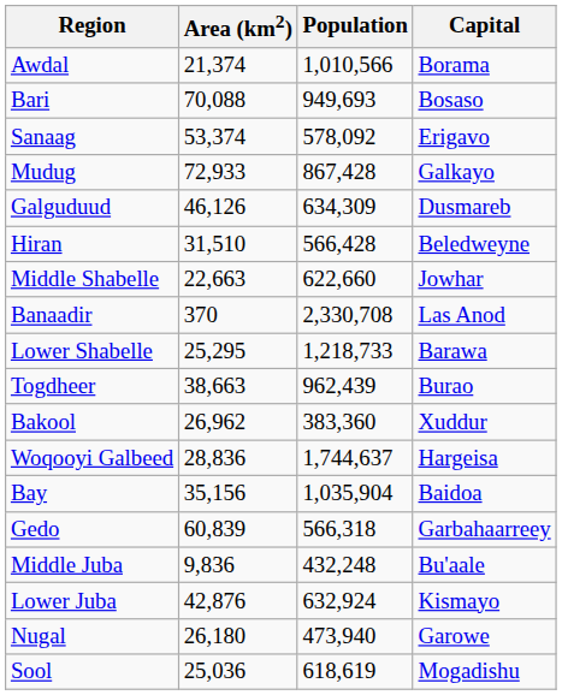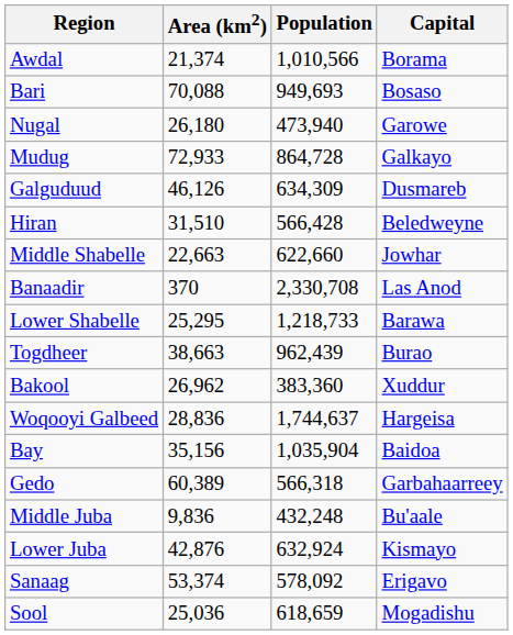 <table class="wikitable sortable">
 <tr>
 <th>Region</th>
 <th>Area (km<sup>2</sup>)</th>
 <th>Population</th>
 <th>Capital</th>
 </tr>
 <tr>
 <td><a href='#'>Awdal</a></td>
 <td>21,374</td>
 <td>1,010,566</td>
 <td><a href='#'>Borama</a></td>
 </tr>
 <tr>
 <td><a href='#'>Bari</a></td>
 <td>70,088</td>
 <td>949,693</td>
 <td><a href='#'>Bosaso</a></td>
 </tr>
 <tr>
-<td><a href='#'>Sanaag</a></td>
-<td>53,374</td>
-<td>578,092</td>
-<td><a href='#'>Erigavo</a></td>
+<td><a href='#'>Nugal</a></td>
+<td>26,180</td>
+<td>473,940</td>
+<td><a href='#'>Garowe</a></td>
 </tr>
 <tr>
 <td><a href='#'>Mudug</a></td>
 <td>72,933</td>
-<td>867,428</td>
+<td>864,728</td>
 <td><a href='#'>Galkayo</a></td>
 </tr>
 <tr>
 <td><a href='#'>Galguduud</a></td>
 <td>46,126</td>
 <td>634,309</td>
 <td><a href='#'>Dusmareb</a></td>
 </tr>
 <tr>
 <td><a href='#'>Hiran</a></td>
 <td>31,510</td>
 <td>566,428</td>
 <td><a href='#'>Beledweyne</a></td>
 </tr>
 <tr>
 <td><a href='#'>Middle Shabelle</a></td>
 <td>22,663</td>
 <td>622,660</td>
 <td><a href='#'>Jowhar</a></td>
 </tr>
 <tr>
 <td><a href='#'>Banaadir</a></td>
 <td>370</td>
 <td>2,330,708</td>
 <td><a href='#'>Las Anod</a></td>
 </tr>
 <tr>
 <td><a href='#'>Lower Shabelle</a></td>
 <td>25,295</td>
 <td>1,218,733</td>
 <td><a href='#'>Barawa</a></td>
 </tr>
 <tr>
 <td><a href='#'>Togdheer</a></td>
 <td>38,663</td>
 <td>962,439</td>
 <td><a href='#'>Burao</a></td>
 </tr>
 <tr>
 <td><a href='#'>Bakool</a></td>
 <td>26,962</td>
 <td>383,360</td>
 <td><a href='#'>Xuddur</a></td>
 </tr>
 <tr>
 <td><a href='#'>Woqooyi Galbeed</a></td>
 <td>28,836</td>
 <td>1,744,637</td>
 <td><a href='#'>Hargeisa</a></td>
 </tr>
 <tr>
 <td><a href='#'>Bay</a></td>
 <td>35,156</td>
 <td>1,035,904</td>
 <td><a href='#'>Baidoa</a></td>
 </tr>
 <tr>
 <td><a href='#'>Gedo</a></td>
-<td>60,839</td>
+<td>60,389</td>
 <td>566,318</td>
 <td><a href='#'>Garbahaarreey</a></td>
 </tr>
 <tr>
 <td><a href='#'>Middle Juba</a></td>
 <td>9,836</td>
 <td>432,248</td>
 <td><a href='#'>Bu'aale</a></td>
 </tr>
 <tr>
 <td><a href='#'>Lower Juba</a></td>
 <td>42,876</td>
 <td>632,924</td>
 <td><a href='#'>Kismayo</a></td>
 </tr>
 <tr>
-<td><a href='#'>Nugal</a></td>
-<td>26,180</td>
-<td>473,940</td>
-<td><a href='#'>Garowe</a></td>
+<td><a href='#'>Sanaag</a></td>
+<td>53,374</td>
+<td>578,092</td>
+<td><a href='#'>Erigavo</a></td>
 </tr>
 <tr>
 <td><a href='#'>Sool</a></td>
 <td>25,036</td>
-<td>618,619</td>
+<td>618,659</td>
 <td><a href='#'>Mogadishu</a></td>
 </tr>
 </table>
